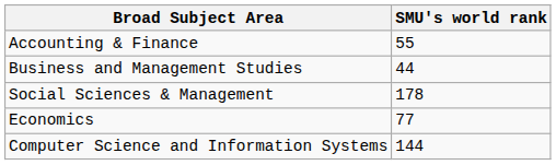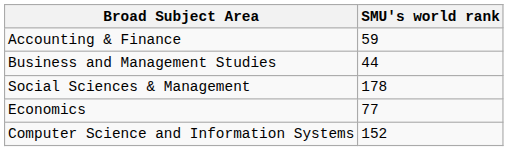 <table class="wikitable sortable mw-collapsible">
 <tr>
 <th>Broad Subject Area</th>
 <th><strong>SMU's world rank</strong></th>
 </tr>
 <tr>
 <td>Accounting & Finance</td>
-<td>55</td>
+<td>59</td>
 </tr>
 <tr>
 <td>Business and Management Studies</td>
 <td>44</td>
 </tr>
 <tr>
 <td>Social Sciences & Management</td>
 <td>178</td>
 </tr>
 <tr>
 <td>Economics</td>
 <td>77</td>
 </tr>
 <tr>
 <td>Computer Science and Information Systems</td>
-<td>144</td>
+<td>152</td>
 </tr>
 </table>
